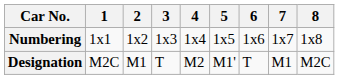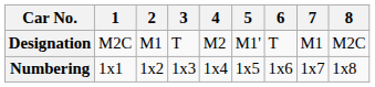 <table class="wikitable">
 <tr>
 <th>Car No.</th>
 <th>1</th>
 <th>2</th>
 <th>3</th>
 <th>4</th>
 <th>5</th>
 <th>6</th>
 <th>7</th>
 <th>8</th>
 </tr>
 <tr>
+<th>Designation</th>
+<td>M2C</td>
+<td>M1</td>
+<td>T</td>
+<td>M2</td>
+<td>M1'</td>
+<td>T</td>
+<td>M1</td>
+<td>M2C</td>
+</tr>
+<tr>
 <th>Numbering</th>
 <td>1x1</td>
 <td>1x2</td>
 <td>1x3</td>
 <td>1x4</td>
 <td>1x5</td>
 <td>1x6</td>
 <td>1x7</td>
 <td>1x8</td>
 </tr>
-<tr>
-<th>Designation</th>
-<td>M2C</td>
-<td>M1</td>
-<td>T</td>
-<td>M2</td>
-<td>M1'</td>
-<td>T</td>
-<td>M1</td>
-<td>M2C</td>
-</tr>
 </table>
